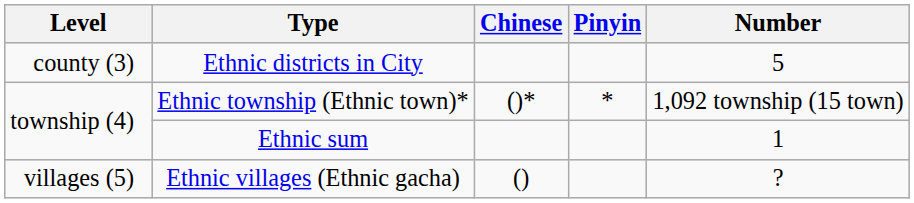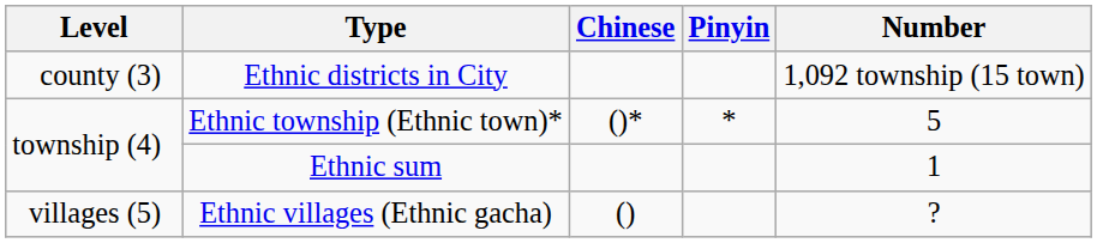 <table class="wikitable" style="text-align:center;">
 <tr>
 <th>Level</th>
 <th>Type</th>
 <th><a href='#'>Chinese</a></th>
 <th><a href='#'>Pinyin</a></th>
 <th>Number</th>
 </tr>
 <tr>
 <td align="right">county (3)  </td>
 <td><a href='#'>Ethnic districts in City</a></td>
 <td></td>
 <td></td>
-<td>5</td>
+<td>1,092 township (15 town)</td>
 </tr>
 <tr>
 <td rowspan="2" align="right">township (4)  </td>
 <td><a href='#'>Ethnic township</a> (Ethnic town)*</td>
 <td> ()*</td>
 <td>*</td>
-<td>1,092 township (15 town)</td>
+<td>5</td>
 </tr>
 <tr>
 <td><a href='#'>Ethnic sum</a></td>
 <td></td>
 <td></td>
 <td>1</td>
 </tr>
 <tr>
 <td align="right">villages (5)  </td>
 <td><a href='#'>Ethnic villages</a> (Ethnic gacha)</td>
 <td> ()</td>
 <td></td>
 <td>?</td>
 </tr>
 </table>
